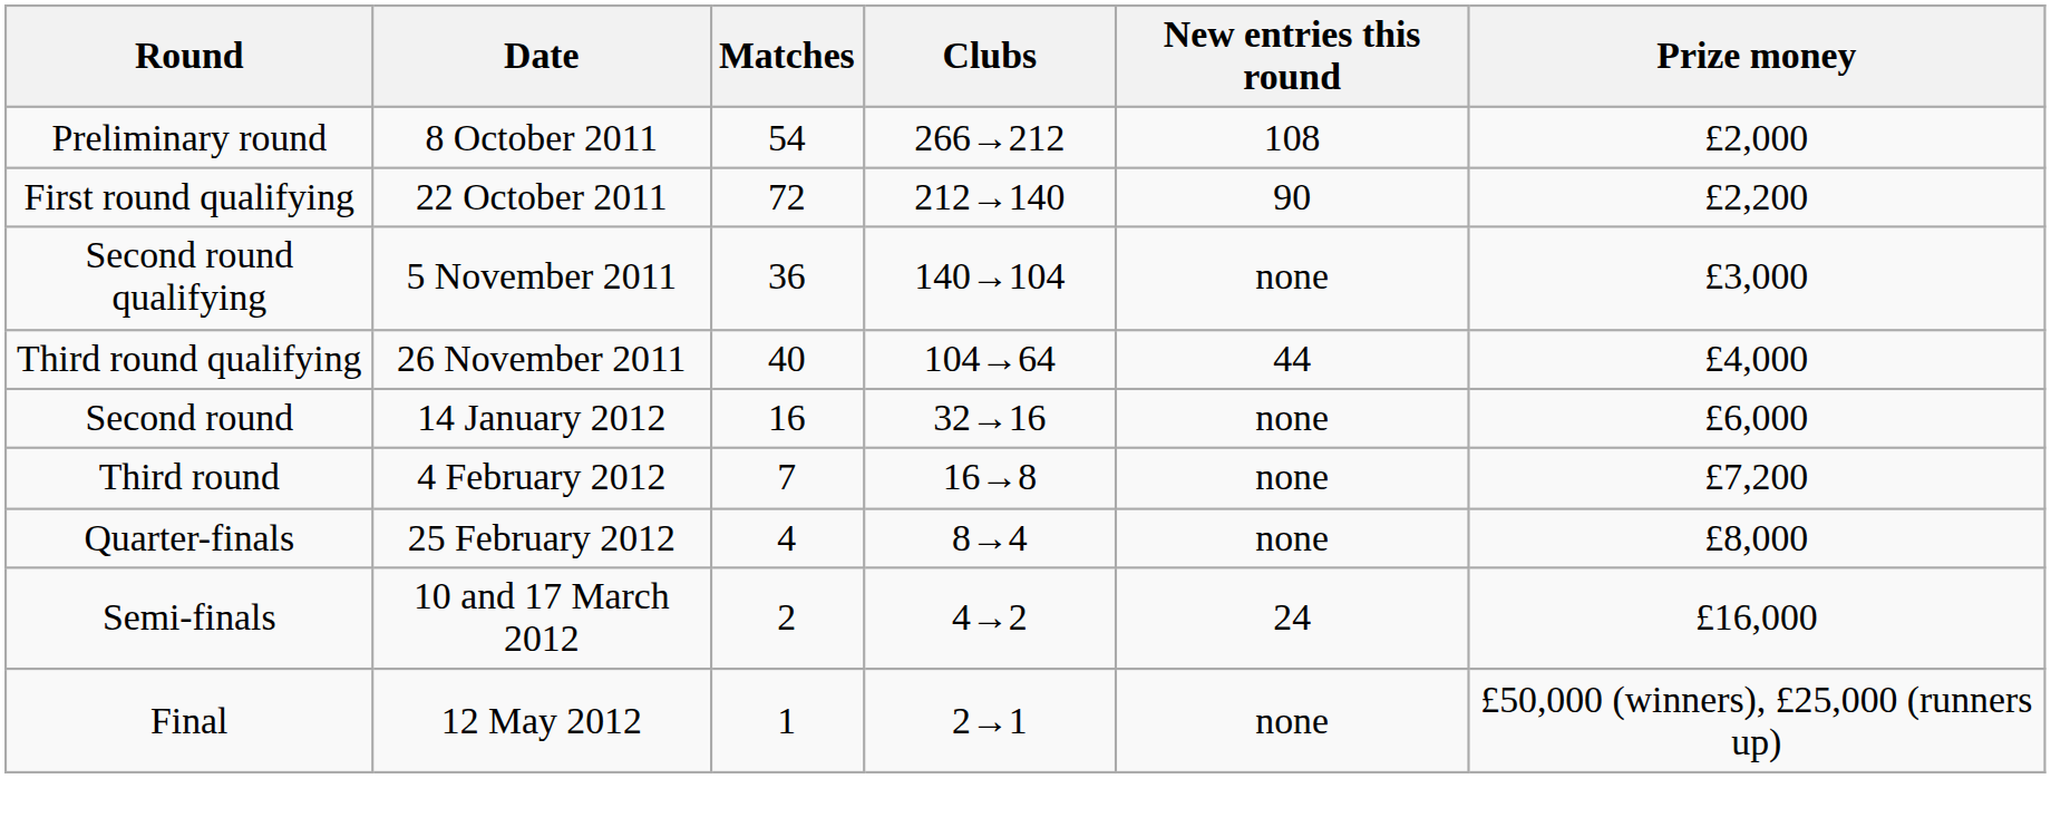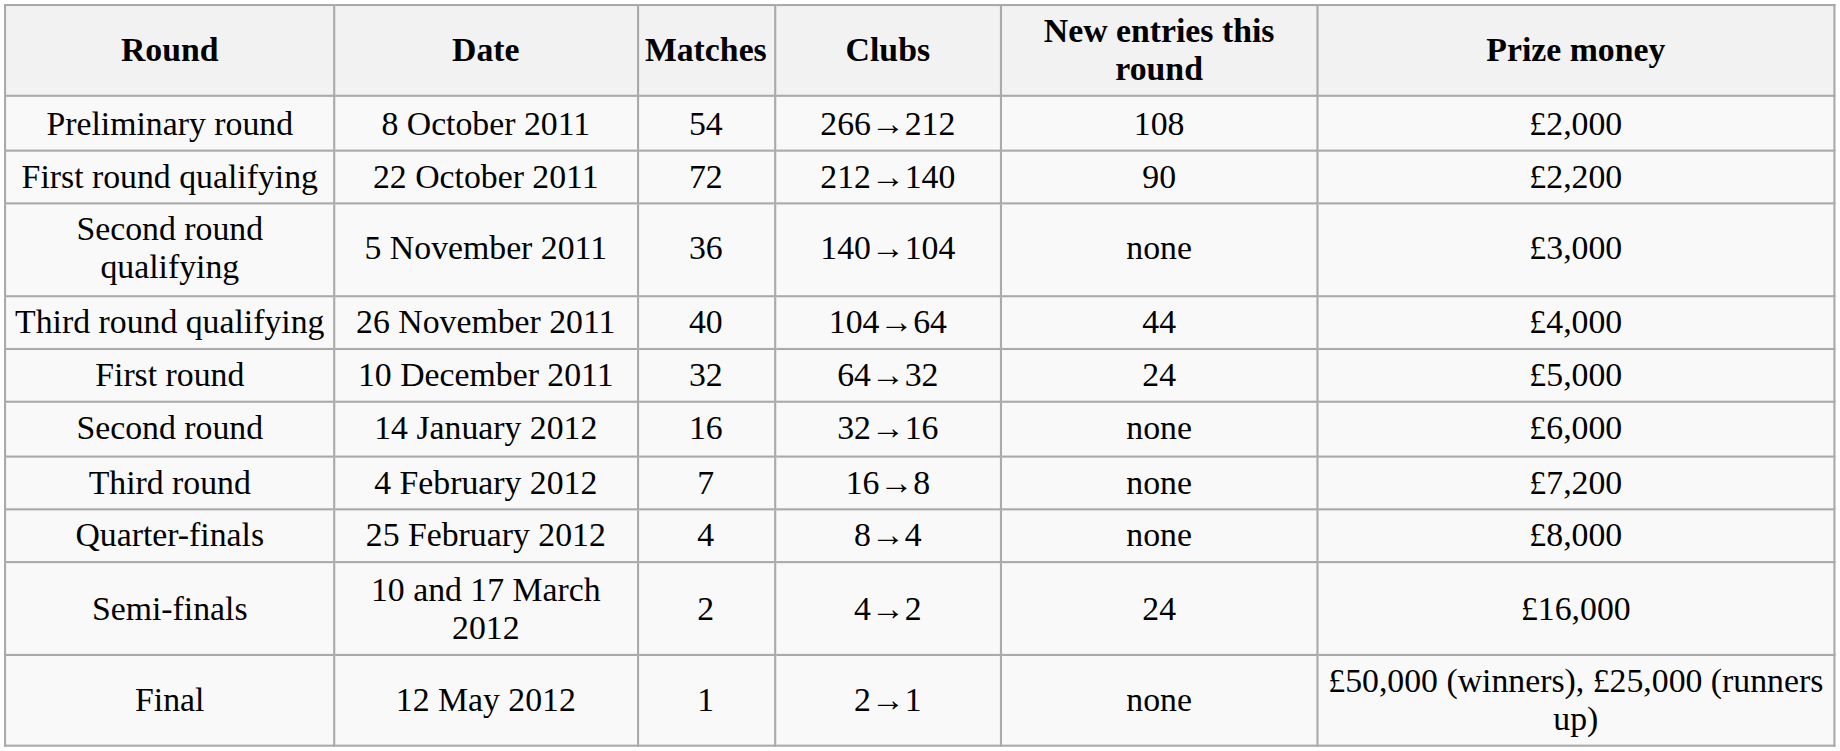 <table class="wikitable">
 <tr>
 <th>Round</th>
 <th>Date</th>
 <th>Matches</th>
 <th width=100>Clubs</th>
 <th>New entries this round</th>
 <th>Prize money</th>
 </tr>
 <tr align=center>
 <td>Preliminary round</td>
 <td>8 October 2011</td>
 <td>54</td>
 <td>266→212</td>
 <td>108</td>
 <td>£2,000</td>
 </tr>
 <tr align=center>
 <td>First round qualifying</td>
 <td>22 October 2011</td>
 <td>72</td>
 <td>212→140</td>
 <td>90</td>
 <td>£2,200</td>
 </tr>
 <tr align=center>
 <td>Second round qualifying</td>
 <td>5 November 2011</td>
 <td>36</td>
 <td>140→104</td>
 <td>none</td>
 <td>£3,000</td>
 </tr>
 <tr align=center>
 <td>Third round qualifying</td>
 <td>26 November 2011</td>
 <td>40</td>
 <td>104→64</td>
 <td>44</td>
 <td>£4,000</td>
 </tr>
 <tr align=center>
+<td>First round</td>
+<td>10 December 2011</td>
+<td>32</td>
+<td>64→32</td>
+<td>24</td>
+<td>£5,000</td>
+</tr>
+<tr align=center>
 <td>Second round</td>
 <td>14 January 2012</td>
 <td>16</td>
 <td>32→16</td>
 <td>none</td>
 <td>£6,000</td>
 </tr>
 <tr align=center>
 <td>Third round</td>
 <td>4 February 2012</td>
 <td>7</td>
 <td>16→8</td>
 <td>none</td>
 <td>£7,200</td>
 </tr>
 <tr align=center>
 <td>Quarter-finals</td>
 <td>25 February 2012</td>
 <td>4</td>
 <td>8→4</td>
 <td>none</td>
 <td>£8,000</td>
 </tr>
 <tr align=center>
 <td>Semi-finals</td>
 <td>10 and 17 March 2012</td>
 <td>2</td>
 <td>4→2</td>
 <td>24</td>
 <td>£16,000</td>
 </tr>
 <tr align=center>
 <td>Final</td>
 <td>12 May 2012</td>
 <td>1</td>
 <td>2→1</td>
 <td>none</td>
 <td>£50,000 (winners), £25,000 (runners up)</td>
 </tr>
 </table>
